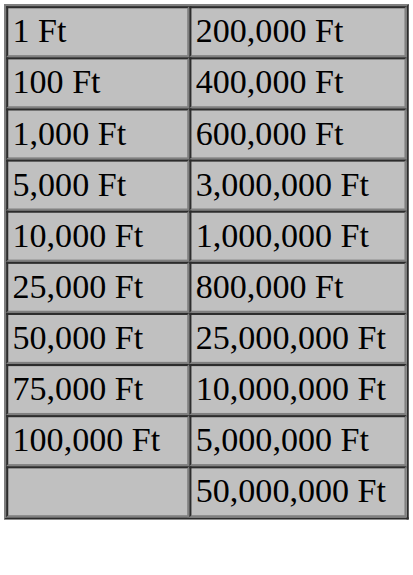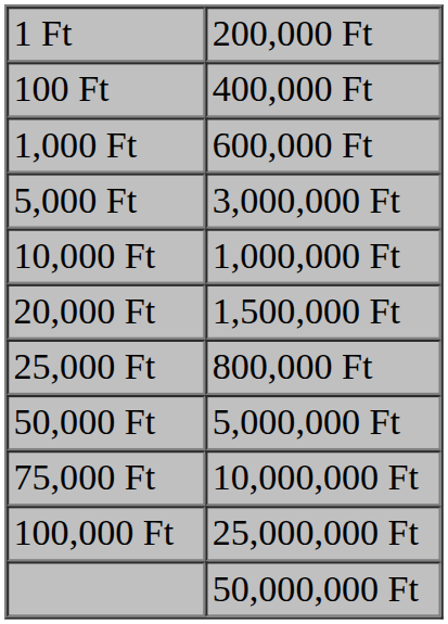 <table border="1" cellpadding="2" cellspacing="0" width="190px" bgcolor=silver>
 <tr>
 <td width=80px>1 Ft</td>
 <td>200,000 Ft</td>
 </tr>
 <tr>
 <td>100 Ft</td>
 <td>400,000 Ft</td>
 </tr>
 <tr>
 <td>1,000 Ft</td>
 <td>600,000 Ft</td>
 </tr>
 <tr>
 <td>5,000 Ft</td>
 <td>3,000,000 Ft</td>
 </tr>
 <tr>
 <td>10,000 Ft</td>
 <td>1,000,000 Ft</td>
 </tr>
 <tr>
+<td>20,000 Ft</td>
+<td>1,500,000 Ft</td>
+</tr>
+<tr>
 <td>25,000 Ft</td>
 <td>800,000 Ft</td>
 </tr>
 <tr>
 <td>50,000 Ft</td>
-<td style="border=80px" bgcolor=silver>25,000,000 Ft</td>
+<td style="border=80px" bgcolor=silver>5,000,000 Ft</td>
 </tr>
 <tr>
 <td>75,000 Ft</td>
 <td style="border=80px" bgcolor=silver>10,000,000 Ft</td>
 </tr>
 <tr>
 <td>100,000 Ft</td>
-<td style="border=80px" bgcolor=silver>5,000,000 Ft</td>
+<td style="border=80px" bgcolor=silver>25,000,000 Ft</td>
 </tr>
 <tr>
 <td></td>
 <td style="border=80px" bgcolor=silver>50,000,000 Ft</td>
 </tr>
 </table>
